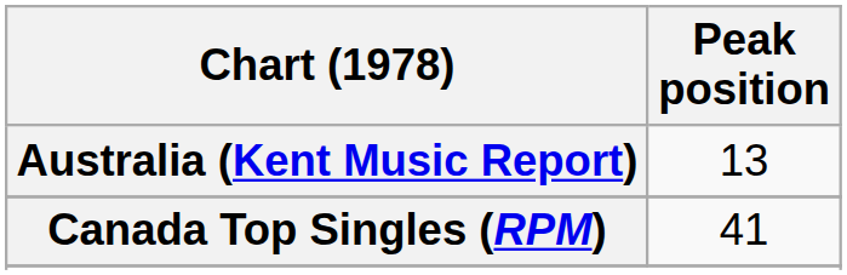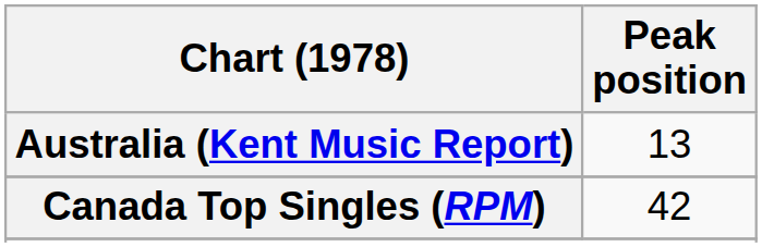 <table class="wikitable sortable plainrowheaders">
 <tr>
 <th scope="col">Chart (1978)</th>
 <th scope="col">Peak<br>position</th>
 </tr>
 <tr>
 <th scope="row">Australia (<a href='#'>Kent Music Report</a>)</th>
 <td style="text-align:center;">13</td>
 </tr>
 <tr>
 </tr>
 <tr>
 <th scope="row">Canada Top Singles (<em><a href='#'>RPM</a></em>)</th>
-<td align="center">41</td>
+<td align="center">42</td>
 </tr>
 <tr>
 </tr>
 <tr>
 </tr>
 <tr>
 </tr>
 <tr>
 </tr>
 <tr>
 </tr>
 <tr>
 </tr>
 <tr>
 </tr>
 </table>
